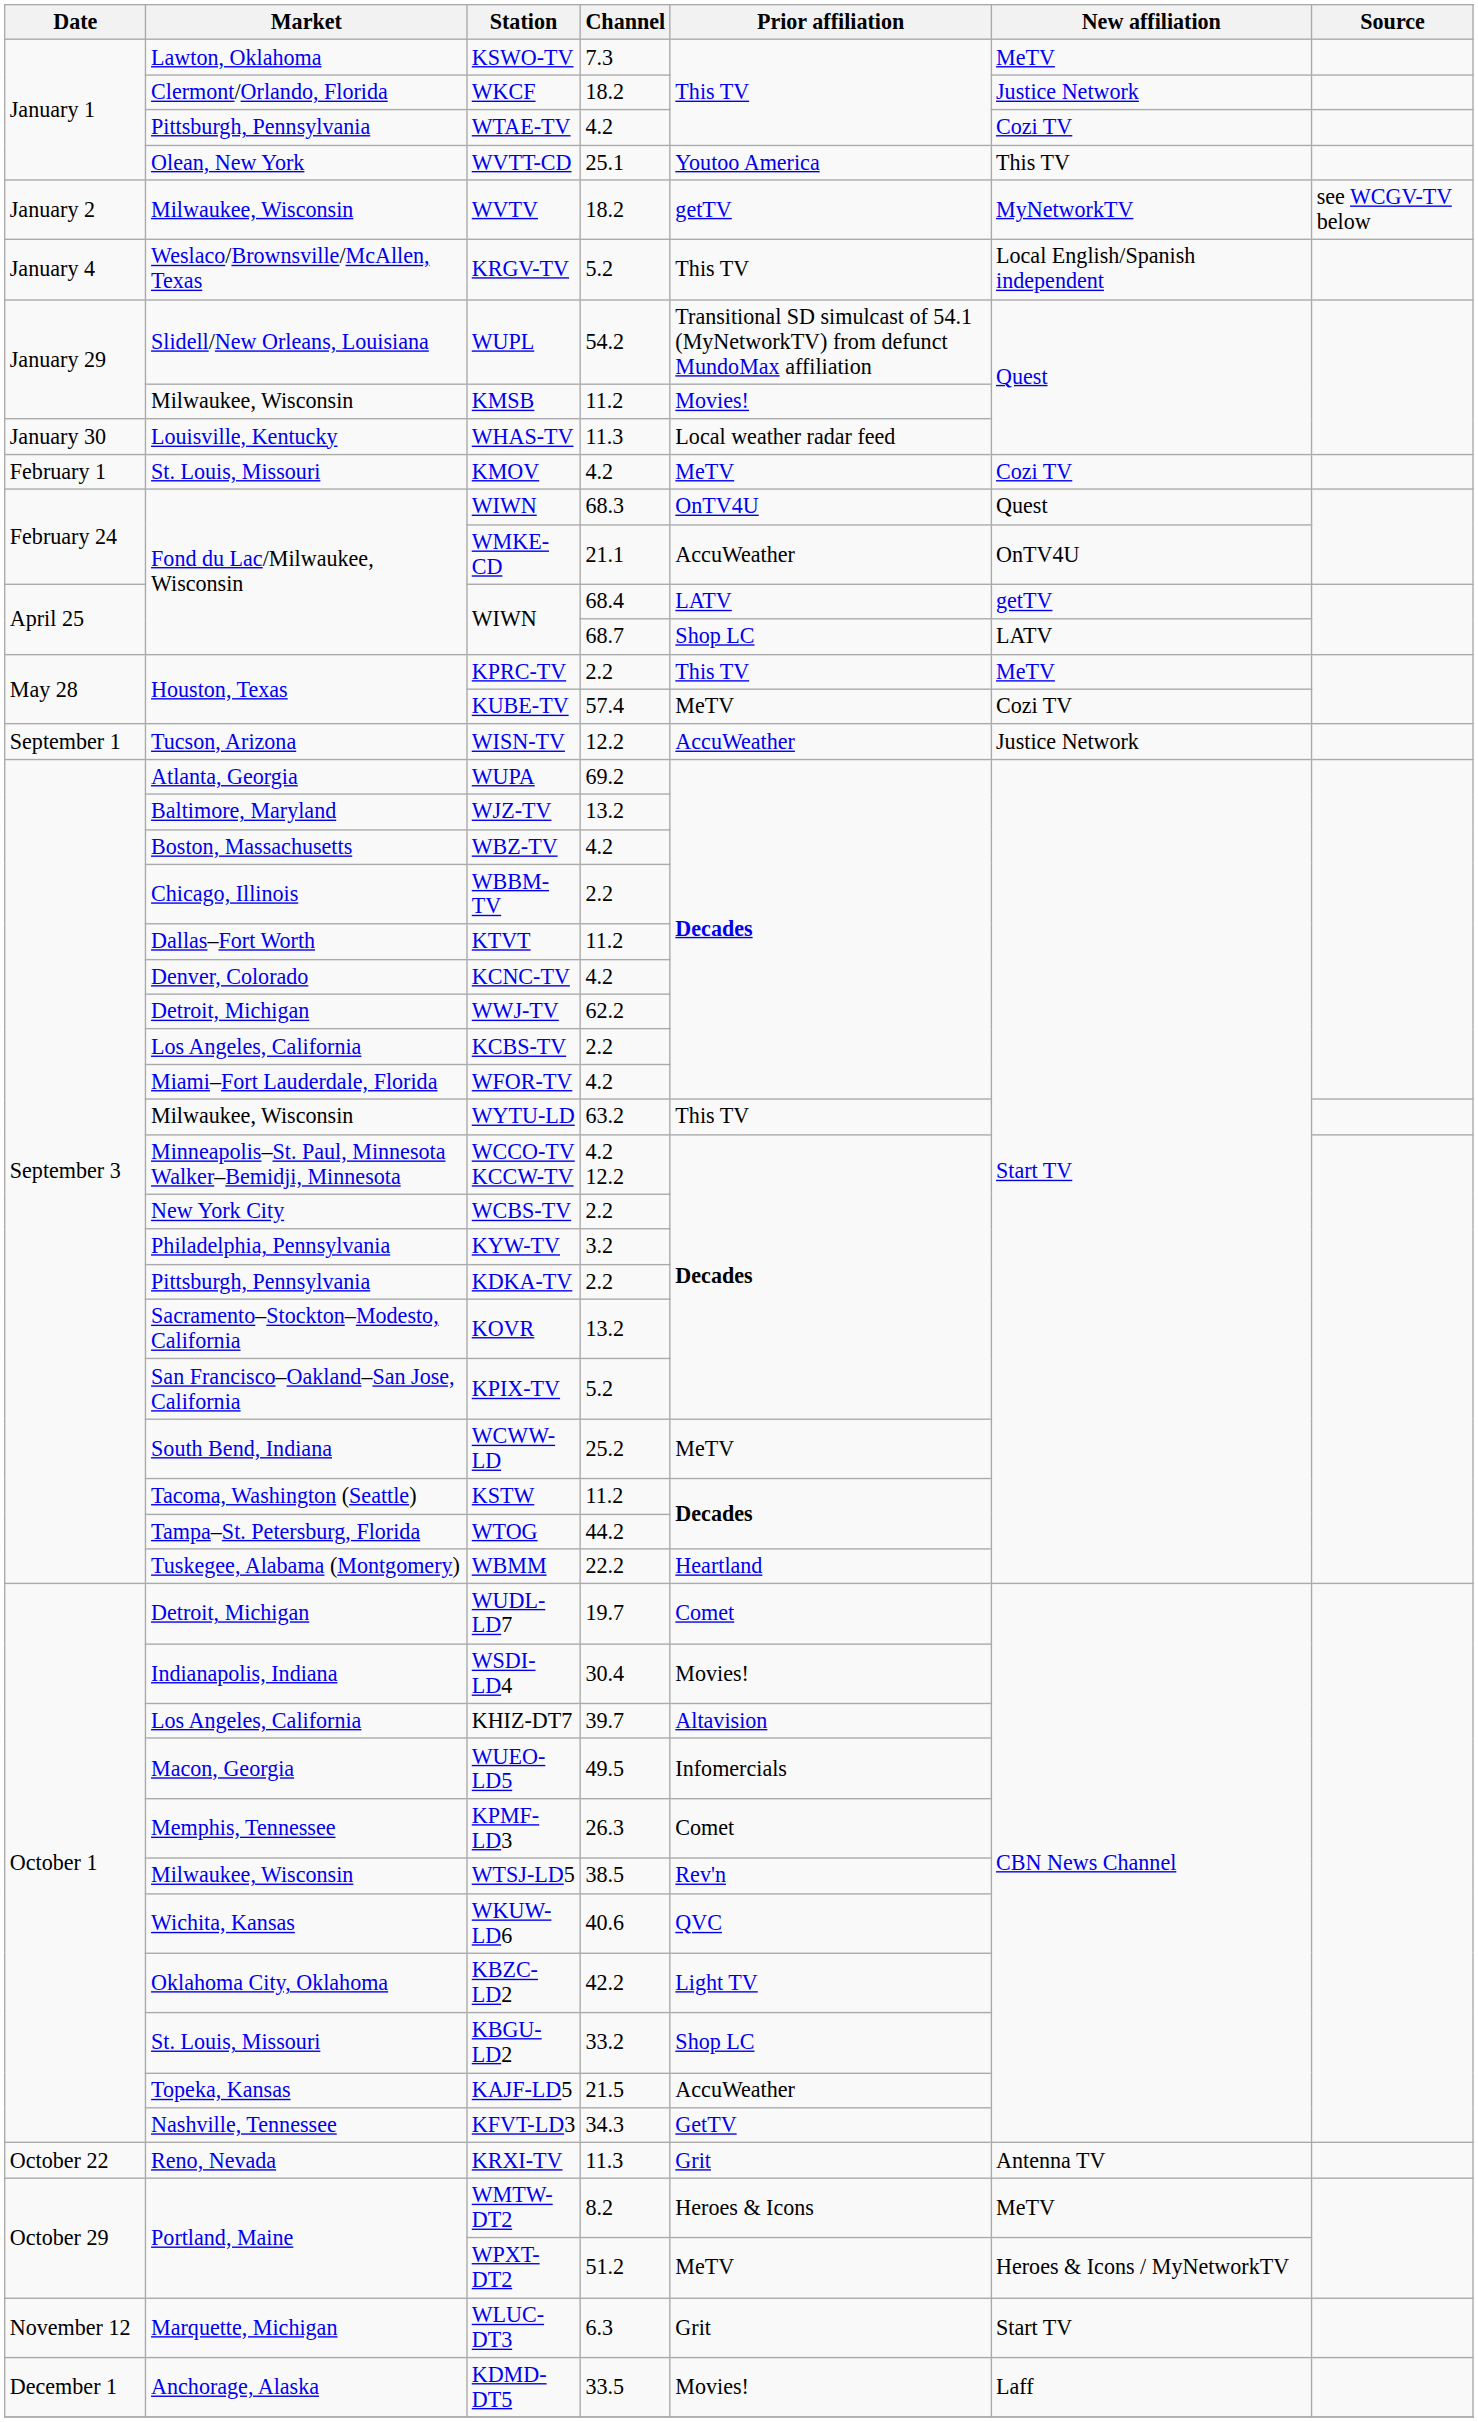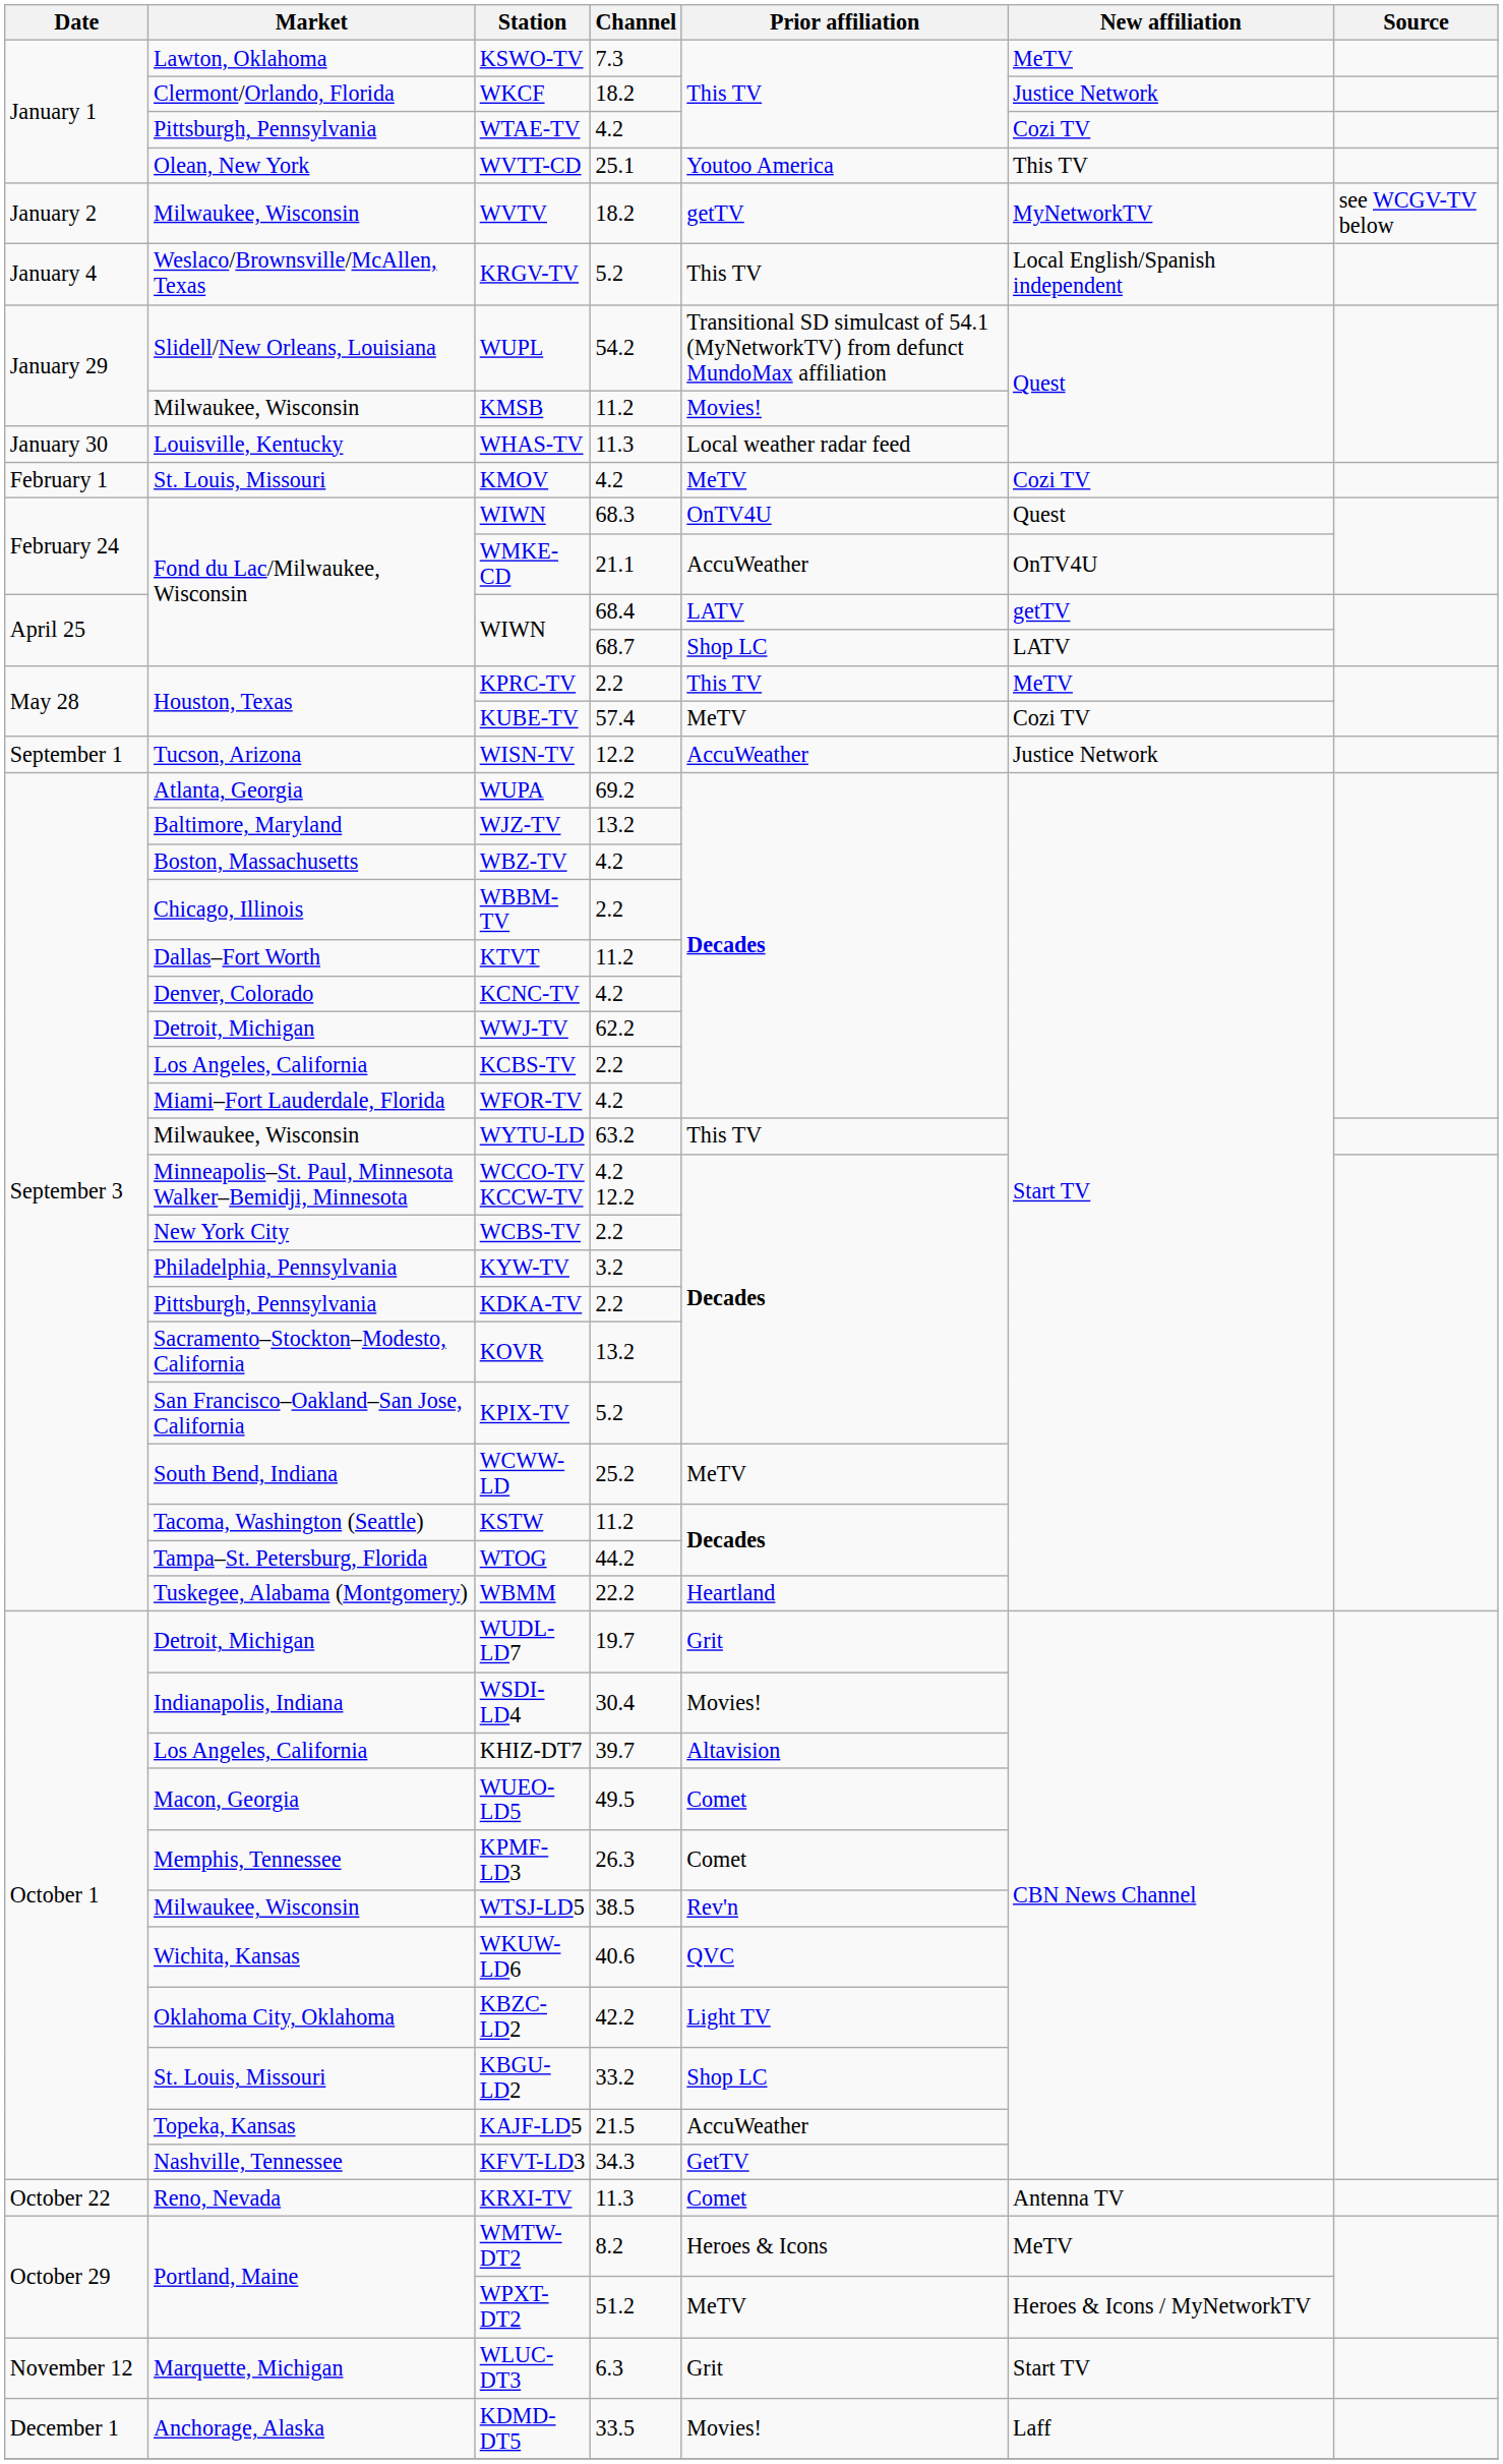 <table class="wikitable">
 <tr>
 <th style="text-align:center; width:95px;">Date</th>
 <th style="text-align:center; width:225px;">Market</th>
 <th style="text-align:center; width:75px;">Station</th>
 <th style="text-align:center; width:30px;">Channel</th>
 <th style="text-align:center; width:225px;">Prior affiliation</th>
 <th style="text-align:center; width:225px;">New affiliation</th>
 <th style="text-align:center; width:110px;">Source</th>
 </tr>
 <tr>
 <td rowspan="4">January 1</td>
 <td><a href='#'>Lawton, Oklahoma</a><br></td>
 <td><a href='#'>KSWO-TV</a></td>
 <td>7.3</td>
 <td rowspan="3"><a href='#'>This TV</a></td>
 <td><a href='#'>MeTV</a></td>
 <td></td>
 </tr>
 <tr>
 <td><a href='#'>Clermont</a>/<a href='#'>Orlando, Florida</a></td>
 <td><a href='#'>WKCF</a></td>
 <td>18.2</td>
 <td><a href='#'>Justice Network</a></td>
 <td></td>
 </tr>
 <tr>
 <td><a href='#'>Pittsburgh, Pennsylvania</a></td>
 <td><a href='#'>WTAE-TV</a></td>
 <td>4.2</td>
 <td><a href='#'>Cozi TV</a></td>
 <td></td>
 </tr>
 <tr>
 <td><a href='#'>Olean, New York</a></td>
 <td><a href='#'>WVTT-CD</a></td>
 <td>25.1</td>
 <td><a href='#'>Youtoo America</a></td>
 <td>This TV</td>
 <td></td>
 </tr>
 <tr>
 <td>January 2</td>
 <td><a href='#'>Milwaukee, Wisconsin</a></td>
 <td><a href='#'>WVTV</a></td>
 <td>18.2</td>
 <td><a href='#'>getTV</a></td>
 <td><a href='#'>MyNetworkTV</a><br></td>
 <td>see <a href='#'>WCGV-TV</a> below</td>
 </tr>
 <tr>
 <td>January 4</td>
 <td><a href='#'>Weslaco</a>/<a href='#'>Brownsville</a>/<a href='#'>McAllen, Texas</a></td>
 <td><a href='#'>KRGV-TV</a></td>
 <td>5.2</td>
 <td>This TV</td>
 <td>Local English/Spanish <a href='#'>independent</a></td>
 <td></td>
 </tr>
 <tr>
 <td rowspan="2">January 29</td>
 <td><a href='#'>Slidell</a>/<a href='#'>New Orleans, Louisiana</a></td>
 <td><a href='#'>WUPL</a></td>
 <td>54.2</td>
 <td>Transitional SD simulcast of 54.1 (MyNetworkTV) from defunct <a href='#'>MundoMax</a> affiliation</td>
 <td rowspan="3"><a href='#'>Quest</a></td>
 <td rowspan="3"></td>
 </tr>
 <tr>
 <td>Milwaukee, Wisconsin</td>
 <td><a href='#'>KMSB</a></td>
 <td>11.2</td>
 <td><a href='#'>Movies!</a></td>
 </tr>
 <tr>
 <td>January 30</td>
 <td><a href='#'>Louisville, Kentucky</a></td>
 <td><a href='#'>WHAS-TV</a></td>
 <td>11.3</td>
 <td>Local weather radar feed</td>
 </tr>
 <tr>
 <td>February 1</td>
 <td><a href='#'>St. Louis, Missouri</a></td>
 <td><a href='#'>KMOV</a></td>
 <td>4.2</td>
 <td><a href='#'>MeTV</a></td>
 <td><a href='#'>Cozi TV</a></td>
 <td></td>
 </tr>
 <tr>
 <td rowspan="2">February 24</td>
 <td rowspan="4"><a href='#'>Fond du Lac</a>/Milwaukee, Wisconsin</td>
 <td><a href='#'>WIWN</a></td>
 <td>68.3</td>
 <td><a href='#'>OnTV4U</a></td>
 <td>Quest</td>
 <td rowspan="2"></td>
 </tr>
 <tr>
 <td><a href='#'>WMKE-CD</a></td>
 <td>21.1</td>
 <td>AccuWeather</td>
 <td>OnTV4U</td>
 </tr>
 <tr>
 <td rowspan="2">April 25</td>
 <td rowspan="2">WIWN</td>
 <td>68.4</td>
 <td><a href='#'>LATV</a></td>
 <td><a href='#'>getTV</a></td>
 <td rowspan="2"></td>
 </tr>
 <tr>
 <td>68.7</td>
 <td><a href='#'>Shop LC</a></td>
 <td>LATV</td>
 </tr>
 <tr>
 <td rowspan="2">May 28</td>
 <td rowspan="2"><a href='#'>Houston, Texas</a></td>
 <td><a href='#'>KPRC-TV</a></td>
 <td>2.2</td>
 <td><a href='#'>This TV</a></td>
 <td><a href='#'>MeTV</a></td>
 <td rowspan="2"></td>
 </tr>
 <tr>
 <td><a href='#'>KUBE-TV</a></td>
 <td>57.4</td>
 <td>MeTV</td>
 <td>Cozi TV</td>
 </tr>
 <tr>
 <td>September 1</td>
 <td><a href='#'>Tucson, Arizona</a></td>
 <td><a href='#'>WISN-TV</a></td>
 <td>12.2</td>
 <td><a href='#'>AccuWeather</a></td>
 <td>Justice Network</td>
 <td></td>
 </tr>
 <tr>
 <td rowspan="20">September 3</td>
 <td><a href='#'>Atlanta, Georgia</a></td>
 <td><a href='#'>WUPA</a></td>
 <td>69.2</td>
 <td rowspan="9"><strong><a href='#'>Decades</a></strong></td>
 <td rowspan="20"><a href='#'>Start TV</a></td>
 <td rowspan="9"></td>
 </tr>
 <tr>
 <td><a href='#'>Baltimore, Maryland</a></td>
 <td><a href='#'>WJZ-TV</a></td>
 <td>13.2</td>
 </tr>
 <tr>
 <td><a href='#'>Boston, Massachusetts</a></td>
 <td><a href='#'>WBZ-TV</a></td>
 <td>4.2</td>
 </tr>
 <tr>
 <td><a href='#'>Chicago, Illinois</a></td>
 <td><a href='#'>WBBM-TV</a></td>
 <td>2.2</td>
 </tr>
 <tr>
 <td><a href='#'>Dallas</a>–<a href='#'>Fort Worth</a></td>
 <td><a href='#'>KTVT</a></td>
 <td>11.2</td>
 </tr>
 <tr>
 <td><a href='#'>Denver, Colorado</a></td>
 <td><a href='#'>KCNC-TV</a></td>
 <td>4.2</td>
 </tr>
 <tr>
 <td><a href='#'>Detroit, Michigan</a></td>
 <td><a href='#'>WWJ-TV</a></td>
 <td>62.2</td>
 </tr>
 <tr>
 <td><a href='#'>Los Angeles, California</a></td>
 <td><a href='#'>KCBS-TV</a></td>
 <td>2.2</td>
 </tr>
 <tr>
 <td><a href='#'>Miami</a>–<a href='#'>Fort Lauderdale, Florida</a></td>
 <td><a href='#'>WFOR-TV</a></td>
 <td>4.2</td>
 </tr>
 <tr>
 <td>Milwaukee, Wisconsin</td>
 <td><a href='#'>WYTU-LD</a></td>
 <td>63.2</td>
 <td>This TV</td>
 <td></td>
 </tr>
 <tr>
 <td><a href='#'>Minneapolis</a>–<a href='#'>St. Paul, Minnesota</a><br><a href='#'>Walker</a>–<a href='#'>Bemidji, Minnesota</a></td>
 <td><a href='#'>WCCO-TV<br>KCCW-TV</a></td>
 <td>4.2<br>12.2</td>
 <td rowspan="6"><strong>Decades</strong></td>
 <td rowspan="10"></td>
 </tr>
 <tr>
 <td><a href='#'>New York City</a></td>
 <td><a href='#'>WCBS-TV</a></td>
 <td>2.2</td>
 </tr>
 <tr>
 <td><a href='#'>Philadelphia, Pennsylvania</a></td>
 <td><a href='#'>KYW-TV</a></td>
 <td>3.2</td>
 </tr>
 <tr>
 <td><a href='#'>Pittsburgh, Pennsylvania</a></td>
 <td><a href='#'>KDKA-TV</a></td>
 <td>2.2</td>
 </tr>
 <tr>
 <td><a href='#'>Sacramento</a>–<a href='#'>Stockton</a>–<a href='#'>Modesto, California</a></td>
 <td><a href='#'>KOVR</a></td>
 <td>13.2</td>
 </tr>
 <tr>
 <td><a href='#'>San Francisco</a>–<a href='#'>Oakland</a>–<a href='#'>San Jose, California</a></td>
 <td><a href='#'>KPIX-TV</a></td>
 <td>5.2</td>
 </tr>
 <tr>
 <td><a href='#'>South Bend, Indiana</a></td>
 <td><a href='#'>WCWW-LD</a></td>
 <td>25.2</td>
 <td>MeTV</td>
 </tr>
 <tr>
 <td><a href='#'>Tacoma, Washington</a> (<a href='#'>Seattle</a>)</td>
 <td><a href='#'>KSTW</a></td>
 <td>11.2</td>
 <td rowspan="2"><strong>Decades</strong></td>
 </tr>
 <tr>
 <td><a href='#'>Tampa</a>–<a href='#'>St. Petersburg, Florida</a></td>
 <td><a href='#'>WTOG</a></td>
 <td>44.2</td>
 </tr>
 <tr>
 <td><a href='#'>Tuskegee, Alabama</a> (<a href='#'>Montgomery</a>)</td>
 <td><a href='#'>WBMM</a></td>
 <td>22.2</td>
 <td><a href='#'>Heartland</a></td>
 </tr>
 <tr>
 <td rowspan="11">October 1</td>
 <td><a href='#'>Detroit, Michigan</a></td>
 <td><a href='#'>WUDL-LD</a>7</td>
 <td>19.7</td>
-<td><a href='#'>Comet</a></td>
+<td><a href='#'>Grit</a></td>
 <td rowspan="11"><a href='#'>CBN News Channel</a></td>
 <td rowspan="11"></td>
 </tr>
 <tr>
 <td><a href='#'>Indianapolis, Indiana</a></td>
 <td><a href='#'>WSDI-LD</a>4</td>
 <td>30.4</td>
 <td>Movies!</td>
 </tr>
 <tr>
 <td><a href='#'>Los Angeles, California</a></td>
 <td>KHIZ-DT7</td>
 <td>39.7</td>
 <td><a href='#'>Altavision</a></td>
 </tr>
 <tr>
 <td><a href='#'>Macon, Georgia</a> </td>
 <td><a href='#'>WUEO-LD5</a></td>
 <td>49.5</td>
-<td>Infomercials</td>
+<td><a href='#'>Comet</a></td>
 </tr>
 <tr>
 <td><a href='#'>Memphis, Tennessee</a></td>
 <td><a href='#'>KPMF-LD</a>3</td>
 <td>26.3</td>
 <td>Comet</td>
 </tr>
 <tr>
 <td><a href='#'>Milwaukee, Wisconsin</a></td>
 <td><a href='#'>WTSJ-LD</a>5</td>
 <td>38.5</td>
 <td><a href='#'>Rev'n</a></td>
 </tr>
 <tr>
 <td><a href='#'>Wichita, Kansas</a></td>
 <td><a href='#'>WKUW-LD</a>6</td>
 <td>40.6</td>
 <td><a href='#'>QVC</a></td>
 </tr>
 <tr>
 <td><a href='#'>Oklahoma City, Oklahoma</a></td>
 <td><a href='#'>KBZC-LD</a>2</td>
 <td>42.2</td>
 <td><a href='#'>Light TV</a></td>
 </tr>
 <tr>
 <td><a href='#'>St. Louis, Missouri</a></td>
 <td><a href='#'>KBGU-LD</a>2</td>
 <td>33.2</td>
 <td><a href='#'>Shop LC</a></td>
 </tr>
 <tr>
 <td><a href='#'>Topeka, Kansas</a> </td>
 <td><a href='#'>KAJF-LD</a>5</td>
 <td>21.5</td>
 <td>AccuWeather</td>
 </tr>
 <tr>
 <td><a href='#'>Nashville, Tennessee</a></td>
 <td><a href='#'>KFVT-LD</a>3</td>
 <td>34.3</td>
 <td><a href='#'>GetTV</a></td>
 </tr>
 <tr>
 <td>October 22</td>
 <td><a href='#'>Reno, Nevada</a></td>
 <td><a href='#'>KRXI-TV</a></td>
 <td>11.3</td>
-<td><a href='#'>Grit</a></td>
+<td><a href='#'>Comet</a></td>
 <td>Antenna TV</td>
 <td></td>
 </tr>
 <tr>
 <td rowspan="2">October 29</td>
 <td rowspan="2"><a href='#'>Portland, Maine</a></td>
 <td><a href='#'>WMTW-DT2</a></td>
 <td>8.2</td>
 <td>Heroes & Icons</td>
 <td>MeTV</td>
 <td rowspan="2"></td>
 </tr>
 <tr>
 <td><a href='#'>WPXT-DT2</a></td>
 <td>51.2</td>
 <td>MeTV</td>
 <td>Heroes & Icons / MyNetworkTV</td>
 </tr>
 <tr>
 <td>November 12</td>
 <td><a href='#'>Marquette, Michigan</a></td>
 <td><a href='#'>WLUC-DT3</a></td>
 <td>6.3</td>
 <td>Grit</td>
 <td>Start TV</td>
 <td></td>
 </tr>
 <tr>
 <td>December 1</td>
 <td><a href='#'>Anchorage, Alaska</a></td>
 <td><a href='#'>KDMD-DT5</a></td>
 <td>33.5</td>
 <td>Movies!</td>
 <td>Laff</td>
 <td></td>
 </tr>
 <tr>
 </tr>
 </table>
